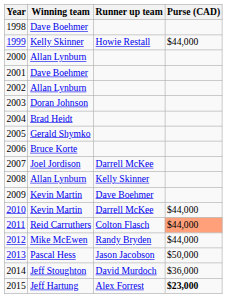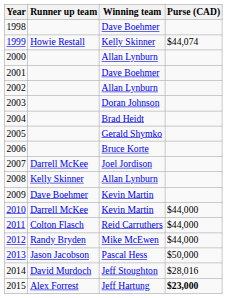 <table class="wikitable">
 <tr>
 <th>Year</th>
+<th>Runner up team</th>
 <th>Winning team</th>
-<th>Runner up team</th>
 <th>Purse (CAD)</th>
 </tr>
 <tr>
 <td>1998</td>
+<td></td>
 <td> <a href='#'>Dave Boehmer</a></td>
-<td></td>
 <td></td>
 </tr>
 <tr>
 <td><a href='#'>1999</a></td>
+<td> <a href='#'>Howie Restall</a></td>
 <td> <a href='#'>Kelly Skinner</a></td>
-<td> <a href='#'>Howie Restall</a></td>
-<td>$44,000</td>
+<td>$44,074</td>
 </tr>
 <tr>
 <td>2000</td>
+<td></td>
 <td> <a href='#'>Allan Lynburn</a></td>
-<td></td>
 <td></td>
 </tr>
 <tr>
 <td>2001</td>
+<td></td>
 <td> <a href='#'>Dave Boehmer</a></td>
-<td></td>
 <td></td>
 </tr>
 <tr>
 <td>2002</td>
+<td></td>
 <td> <a href='#'>Allan Lynburn</a></td>
-<td></td>
 <td></td>
 </tr>
 <tr>
 <td>2003</td>
+<td></td>
 <td> <a href='#'>Doran Johnson</a></td>
-<td></td>
 <td></td>
 </tr>
 <tr>
 <td>2004</td>
+<td></td>
 <td> <a href='#'>Brad Heidt</a></td>
-<td></td>
 <td></td>
 </tr>
 <tr>
 <td>2005</td>
+<td></td>
 <td> <a href='#'>Gerald Shymko</a></td>
-<td></td>
 <td></td>
 </tr>
 <tr>
 <td>2006</td>
+<td></td>
 <td> <a href='#'>Bruce Korte</a></td>
-<td></td>
 <td></td>
 </tr>
 <tr>
 <td>2007</td>
+<td> <a href='#'>Darrell McKee</a></td>
 <td> <a href='#'>Joel Jordison</a></td>
-<td> <a href='#'>Darrell McKee</a></td>
 <td></td>
 </tr>
 <tr>
 <td>2008</td>
+<td> <a href='#'>Kelly Skinner</a></td>
 <td> <a href='#'>Allan Lynburn</a></td>
-<td> <a href='#'>Kelly Skinner</a></td>
 <td></td>
 </tr>
 <tr>
 <td>2009</td>
+<td> <a href='#'>Dave Boehmer</a></td>
 <td> <a href='#'>Kevin Martin</a></td>
-<td> <a href='#'>Dave Boehmer</a></td>
 <td></td>
 </tr>
 <tr>
 <td><a href='#'>2010</a></td>
+<td> <a href='#'>Darrell McKee</a></td>
 <td> <a href='#'>Kevin Martin</a></td>
-<td> <a href='#'>Darrell McKee</a></td>
 <td>$44,000</td>
 </tr>
 <tr>
 <td><a href='#'>2011</a></td>
+<td> <a href='#'>Colton Flasch</a></td>
 <td> <a href='#'>Reid Carruthers</a></td>
-<td> <a href='#'>Colton Flasch</a></td>
-<td style="background: lightsalmon;">$44,000</td>
+<td>$44,000</td>
 </tr>
 <tr>
 <td><a href='#'>2012</a></td>
+<td> <a href='#'>Randy Bryden</a></td>
 <td> <a href='#'>Mike McEwen</a></td>
-<td> <a href='#'>Randy Bryden</a></td>
 <td>$44,000</td>
 </tr>
 <tr>
 <td><a href='#'>2013</a></td>
+<td> <a href='#'>Jason Jacobson</a></td>
 <td> <a href='#'>Pascal Hess</a></td>
-<td> <a href='#'>Jason Jacobson</a></td>
 <td>$50,000</td>
 </tr>
 <tr>
 <td>2014</td>
+<td> <a href='#'>David Murdoch</a></td>
 <td> <a href='#'>Jeff Stoughton</a></td>
-<td> <a href='#'>David Murdoch</a></td>
-<td>$36,000</td>
+<td>$28,016</td>
 </tr>
 <tr>
 <td>2015</td>
+<td> <a href='#'>Alex Forrest</a></td>
 <td> <a href='#'>Jeff Hartung</a></td>
-<td> <a href='#'>Alex Forrest</a></td>
 <td><strong>$23,000</strong></td>
 </tr>
 </table>
